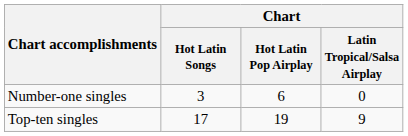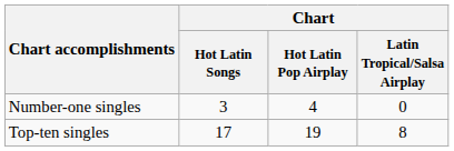 <table class="wikitable">
 <tr>
 <th rowspan="2">Chart accomplishments</th>
 <th colspan="3">Chart</th>
 </tr>
 <tr>
 <th width="80"><small>Hot Latin Songs</small></th>
 <th width="80"><small>Hot Latin Pop Airplay</small></th>
 <th width="80"><small>Latin Tropical/Salsa Airplay</small></th>
 </tr>
 <tr>
 <td>Number-one singles</td>
 <td align="center">3</td>
-<td align="center">6</td>
+<td align="center">4</td>
 <td align="center">0</td>
 </tr>
 <tr>
 <td>Top-ten singles</td>
 <td align="center">17</td>
 <td align="center">19</td>
-<td align="center">9</td>
+<td align="center">8</td>
 </tr>
 </table>
